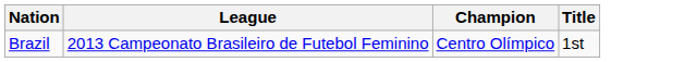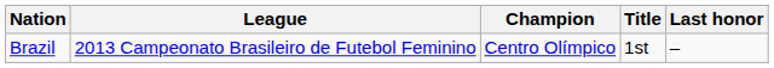 <table class="wikitable sortable">
 <tr>
 <th>Nation</th>
 <th>League</th>
 <th>Champion</th>
 <th>Title</th>
+<th>Last honor</th>
 </tr>
 <tr>
 <td> <a href='#'>Brazil</a></td>
 <td><a href='#'>2013 Campeonato Brasileiro de Futebol Feminino</a></td>
 <td><a href='#'>Centro Olímpico</a></td>
 <td>1st</td>
+<td>–</td>
 </tr>
 </table>
